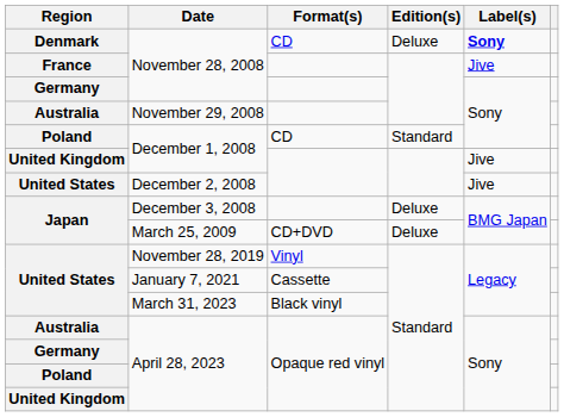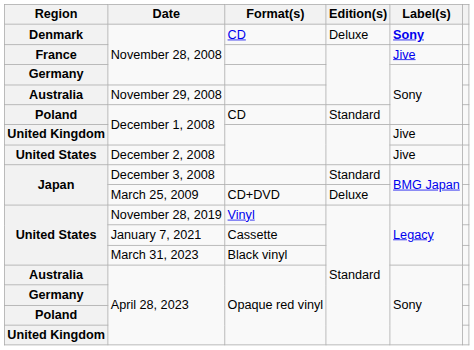 <table class="wikitable plainrowheaders">
 <tr>
 <th scope="col">Region</th>
 <th scope="col">Date</th>
 <th scope="col">Format(s)</th>
 <th scope="col">Edition(s)</th>
 <th scope="col">Label(s)</th>
 <th scope="col"></th>
 </tr>
 <tr>
 <th scope="row">Denmark</th>
 <td rowspan="3">November 28, 2008</td>
 <td><a href='#'>CD</a></td>
 <td>Deluxe</td>
 <td><strong><a href='#'>Sony</a></strong></td>
 <td align="center"></td>
 </tr>
 <tr>
 <th scope="row">France</th>
 <td></td>
 <td rowspan="3"></td>
 <td><a href='#'>Jive</a></td>
 <td align="center"></td>
 </tr>
 <tr>
 <th scope="row">Germany</th>
 <td></td>
 <td rowspan="3">Sony</td>
 <td align="center"></td>
 </tr>
 <tr>
 <th scope="row">Australia</th>
 <td>November 29, 2008</td>
 <td></td>
 <td align="center"></td>
 </tr>
 <tr>
 <th scope="row">Poland</th>
 <td rowspan="2">December 1, 2008</td>
 <td>CD</td>
 <td>Standard</td>
 <td align="center"></td>
 </tr>
 <tr>
 <th scope="row">United Kingdom</th>
 <td rowspan="2"></td>
 <td rowspan="2"></td>
 <td>Jive</td>
 <td align="center"></td>
 </tr>
 <tr>
 <th scope="row">United States</th>
 <td>December 2, 2008</td>
 <td>Jive</td>
 <td align="center"></td>
 </tr>
 <tr>
 <th scope="row" rowspan="2">Japan</th>
 <td>December 3, 2008</td>
 <td></td>
-<td>Deluxe</td>
+<td>Standard</td>
 <td rowspan="2"><a href='#'>BMG Japan</a></td>
 <td align="center"></td>
 </tr>
 <tr>
 <td>March 25, 2009</td>
 <td>CD+DVD</td>
 <td>Deluxe</td>
 <td align="center"></td>
 </tr>
 <tr>
 <th rowspan="3" scope="row">United States</th>
 <td>November 28, 2019</td>
 <td><a href='#'>Vinyl</a> </td>
 <td rowspan="7">Standard</td>
 <td rowspan="3"><a href='#'>Legacy</a></td>
 <td align="center"></td>
 </tr>
 <tr>
 <td>January 7, 2021</td>
 <td>Cassette </td>
 <td align="center"></td>
 </tr>
 <tr>
 <td>March 31, 2023</td>
 <td>Black vinyl</td>
 <td align="center"></td>
 </tr>
 <tr>
 <th scope="row">Australia</th>
 <td rowspan="4">April 28, 2023</td>
 <td rowspan="4">Opaque red vinyl</td>
 <td rowspan="4">Sony</td>
 <td align="center"></td>
 </tr>
 <tr>
 <th scope="row">Germany</th>
 <td align="center"></td>
 </tr>
 <tr>
 <th scope="row">Poland</th>
 <td align="center"></td>
 </tr>
 <tr>
 <th scope="row">United Kingdom</th>
 <td align="center"></td>
 </tr>
 </table>
